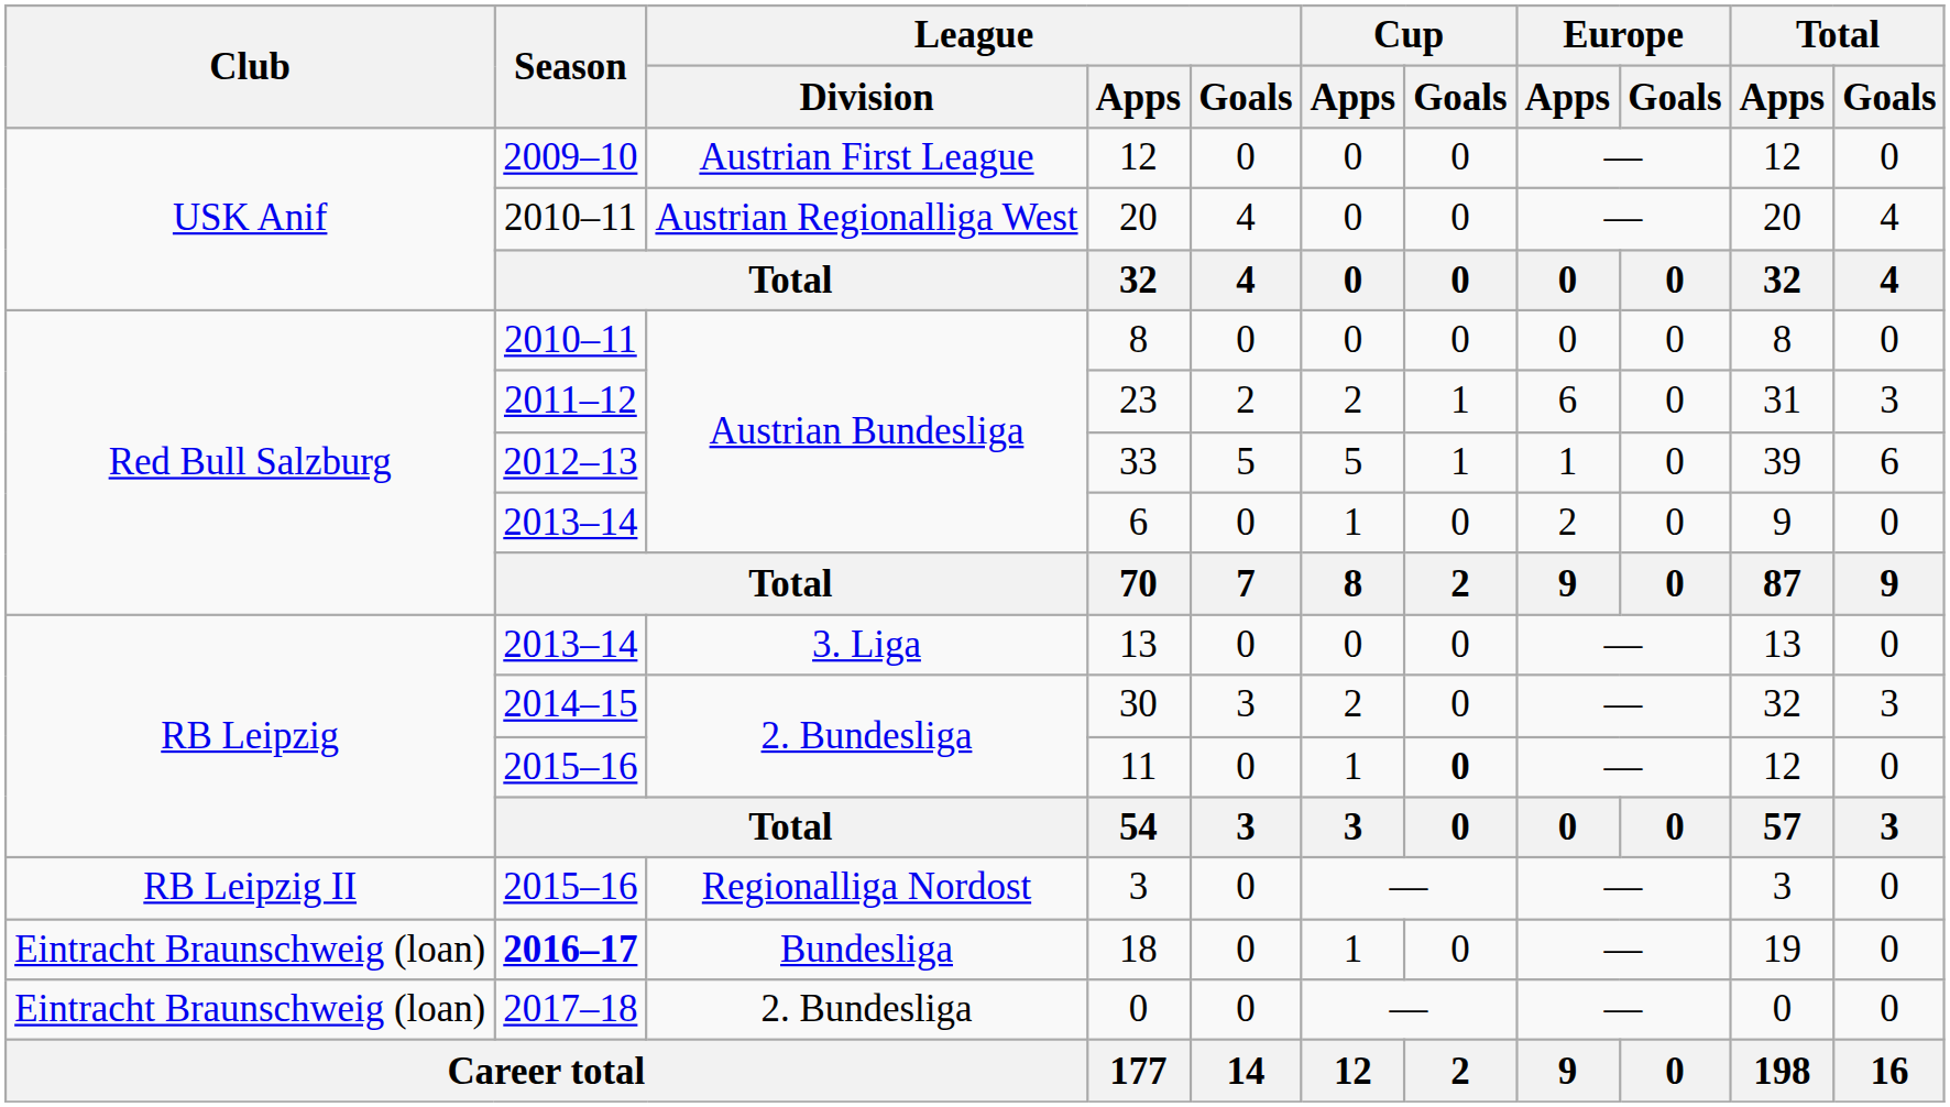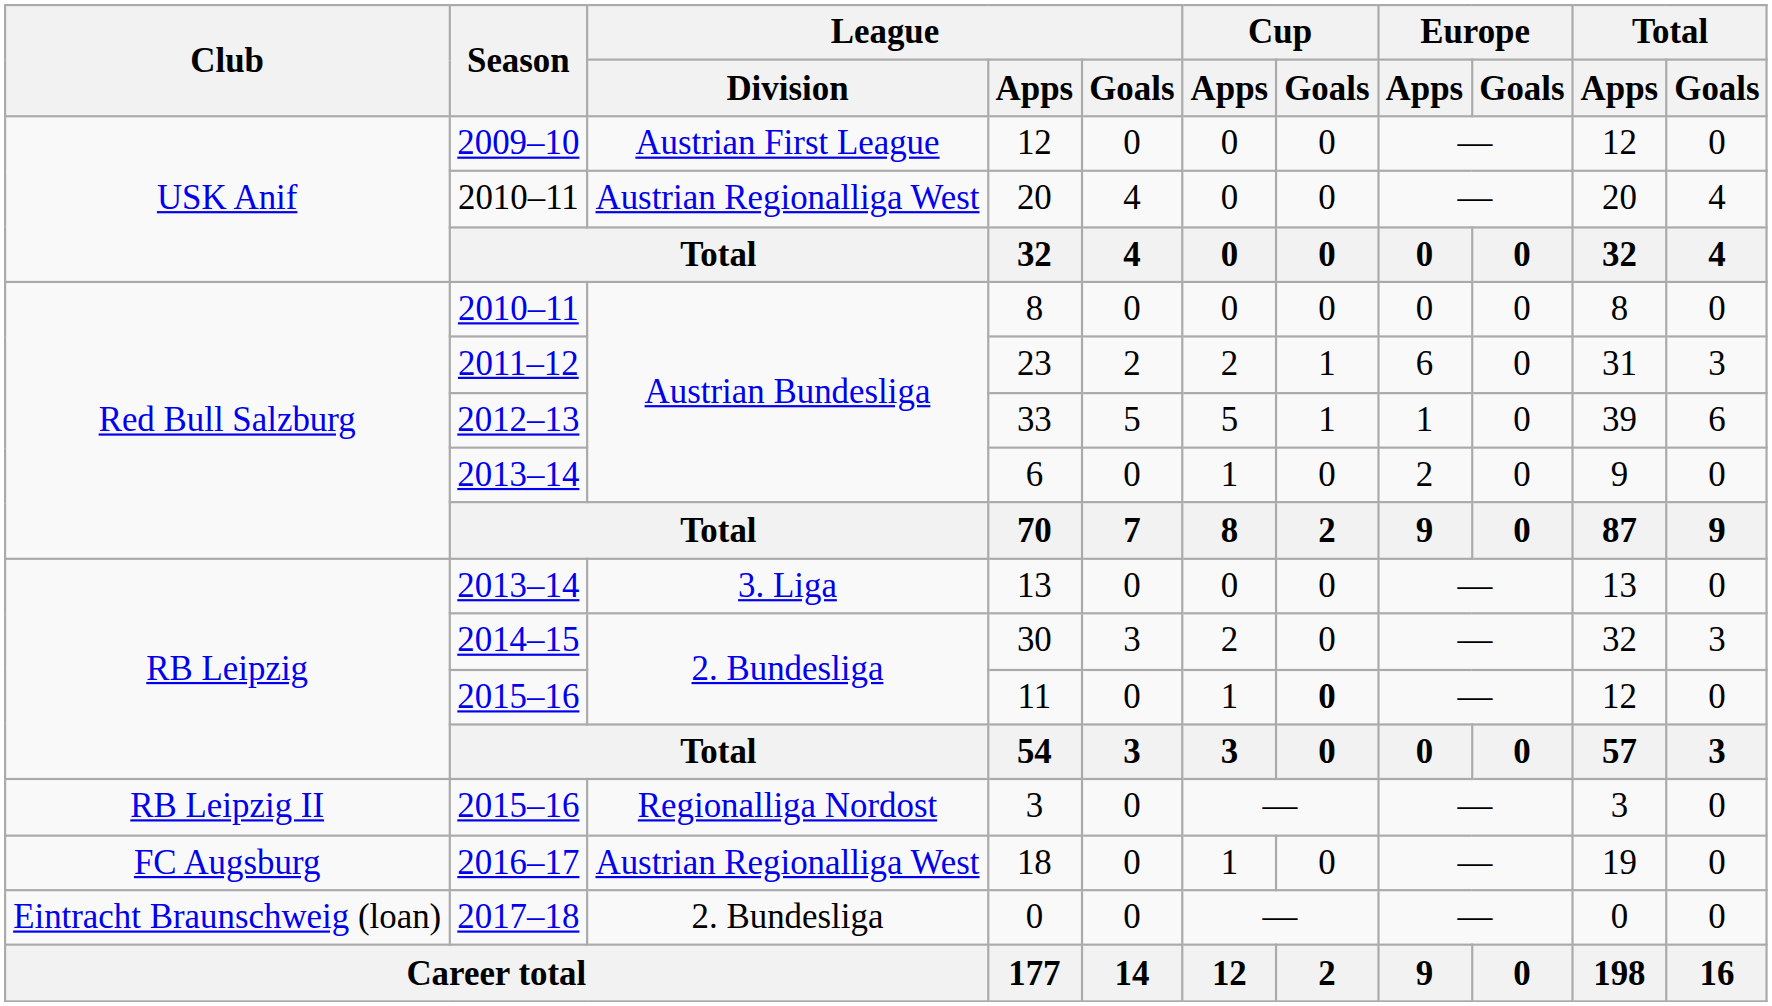 <table class="wikitable" style="text-align: center">
 <tr>
 <th rowspan="2">Club</th>
 <th rowspan="2">Season</th>
 <th colspan="3">League</th>
 <th colspan="2">Cup</th>
 <th colspan="2">Europe</th>
 <th colspan="2">Total</th>
 </tr>
 <tr>
 <th>Division</th>
 <th>Apps</th>
 <th>Goals</th>
 <th>Apps</th>
 <th>Goals</th>
 <th>Apps</th>
 <th>Goals</th>
 <th>Apps</th>
 <th>Goals</th>
 </tr>
 <tr>
 <td rowspan="3"><a href='#'>USK Anif</a></td>
 <td><a href='#'>2009–10</a></td>
 <td><a href='#'>Austrian First League</a></td>
 <td>12</td>
 <td>0</td>
 <td>0</td>
 <td>0</td>
 <td colspan="2">—</td>
 <td>12</td>
 <td>0</td>
 </tr>
 <tr>
 <td>2010–11</td>
 <td><a href='#'>Austrian Regionalliga West</a></td>
 <td>20</td>
 <td>4</td>
 <td>0</td>
 <td>0</td>
 <td colspan="2">—</td>
 <td>20</td>
 <td>4</td>
 </tr>
 <tr>
 <th colspan="2">Total</th>
 <th>32</th>
 <th>4</th>
 <th>0</th>
 <th>0</th>
 <th>0</th>
 <th>0</th>
 <th>32</th>
 <th>4</th>
 </tr>
 <tr>
 <td rowspan="5"><a href='#'>Red Bull Salzburg</a></td>
 <td><a href='#'>2010–11</a></td>
 <td rowspan="4"><a href='#'>Austrian Bundesliga</a></td>
 <td>8</td>
 <td>0</td>
 <td>0</td>
 <td>0</td>
 <td>0</td>
 <td>0</td>
 <td>8</td>
 <td>0</td>
 </tr>
 <tr>
 <td><a href='#'>2011–12</a></td>
 <td>23</td>
 <td>2</td>
 <td>2</td>
 <td>1</td>
 <td>6</td>
 <td>0</td>
 <td>31</td>
 <td>3</td>
 </tr>
 <tr>
 <td><a href='#'>2012–13</a></td>
 <td>33</td>
 <td>5</td>
 <td>5</td>
 <td>1</td>
 <td>1</td>
 <td>0</td>
 <td>39</td>
 <td>6</td>
 </tr>
 <tr>
 <td><a href='#'>2013–14</a></td>
 <td>6</td>
 <td>0</td>
 <td>1</td>
 <td>0</td>
 <td>2</td>
 <td>0</td>
 <td>9</td>
 <td>0</td>
 </tr>
 <tr>
 <th colspan="2">Total</th>
 <th>70</th>
 <th>7</th>
 <th>8</th>
 <th>2</th>
 <th>9</th>
 <th>0</th>
 <th>87</th>
 <th>9</th>
 </tr>
 <tr>
 <td rowspan="4"><a href='#'>RB Leipzig</a></td>
 <td><a href='#'>2013–14</a></td>
 <td><a href='#'>3. Liga</a></td>
 <td>13</td>
 <td>0</td>
 <td>0</td>
 <td>0</td>
 <td colspan="2">—</td>
 <td>13</td>
 <td>0</td>
 </tr>
 <tr>
 <td><a href='#'>2014–15</a></td>
 <td rowspan="2"><a href='#'>2. Bundesliga</a></td>
 <td>30</td>
 <td>3</td>
 <td>2</td>
 <td>0</td>
 <td colspan="2">—</td>
 <td>32</td>
 <td>3</td>
 </tr>
 <tr>
 <td><a href='#'>2015–16</a></td>
 <td>11</td>
 <td>0</td>
 <td>1</td>
 <td><strong>0</strong></td>
 <td colspan="2">—</td>
 <td>12</td>
 <td>0</td>
 </tr>
 <tr>
 <th colspan="2">Total</th>
 <th>54</th>
 <th>3</th>
 <th>3</th>
 <th>0</th>
 <th>0</th>
 <th>0</th>
 <th>57</th>
 <th>3</th>
 </tr>
 <tr>
 <td><a href='#'>RB Leipzig II</a></td>
 <td><a href='#'>2015–16</a></td>
 <td><a href='#'>Regionalliga Nordost</a></td>
 <td>3</td>
 <td>0</td>
 <td colspan="2">—</td>
 <td colspan="2">—</td>
 <td>3</td>
 <td>0</td>
 </tr>
 <tr>
-<td><a href='#'>Eintracht Braunschweig</a> (loan)</td>
-<td><strong><a href='#'>2016–17</a></strong></td>
-<td><a href='#'>Bundesliga</a></td>
+<td><a href='#'>FC Augsburg</a></td>
+<td><a href='#'>2016–17</a></td>
+<td><a href='#'>Austrian Regionalliga West</a></td>
 <td>18</td>
 <td>0</td>
 <td>1</td>
 <td>0</td>
 <td colspan="2">—</td>
 <td>19</td>
 <td>0</td>
 </tr>
 <tr>
 <td><a href='#'>Eintracht Braunschweig</a> (loan)</td>
 <td><a href='#'>2017–18</a></td>
 <td>2. Bundesliga</td>
 <td>0</td>
 <td>0</td>
 <td colspan="2">—</td>
 <td colspan="2">—</td>
 <td>0</td>
 <td>0</td>
 </tr>
 <tr>
 <th colspan="3">Career total</th>
 <th>177</th>
 <th>14</th>
 <th>12</th>
 <th>2</th>
 <th>9</th>
 <th>0</th>
 <th>198</th>
 <th>16</th>
 </tr>
 </table>
